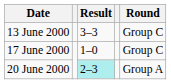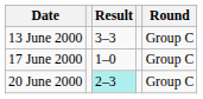 <table class="wikitable">
 <tr>
 <th>Date</th>
 <th></th>
 <th>Result</th>
 <th></th>
 <th>Round</th>
 </tr>
 <tr>
 <td>13 June 2000</td>
 <td></td>
 <td>3–3</td>
 <td></td>
 <td>Group C</td>
 </tr>
 <tr>
 <td>17 June 2000</td>
 <td rowspan="2"></td>
 <td>1–0</td>
 <td></td>
 <td>Group C</td>
 </tr>
 <tr>
 <td>20 June 2000</td>
 <td style="background: paleturquoise;">2–3</td>
 <td></td>
-<td>Group A</td>
+<td>Group C</td>
 </tr>
 </table>
